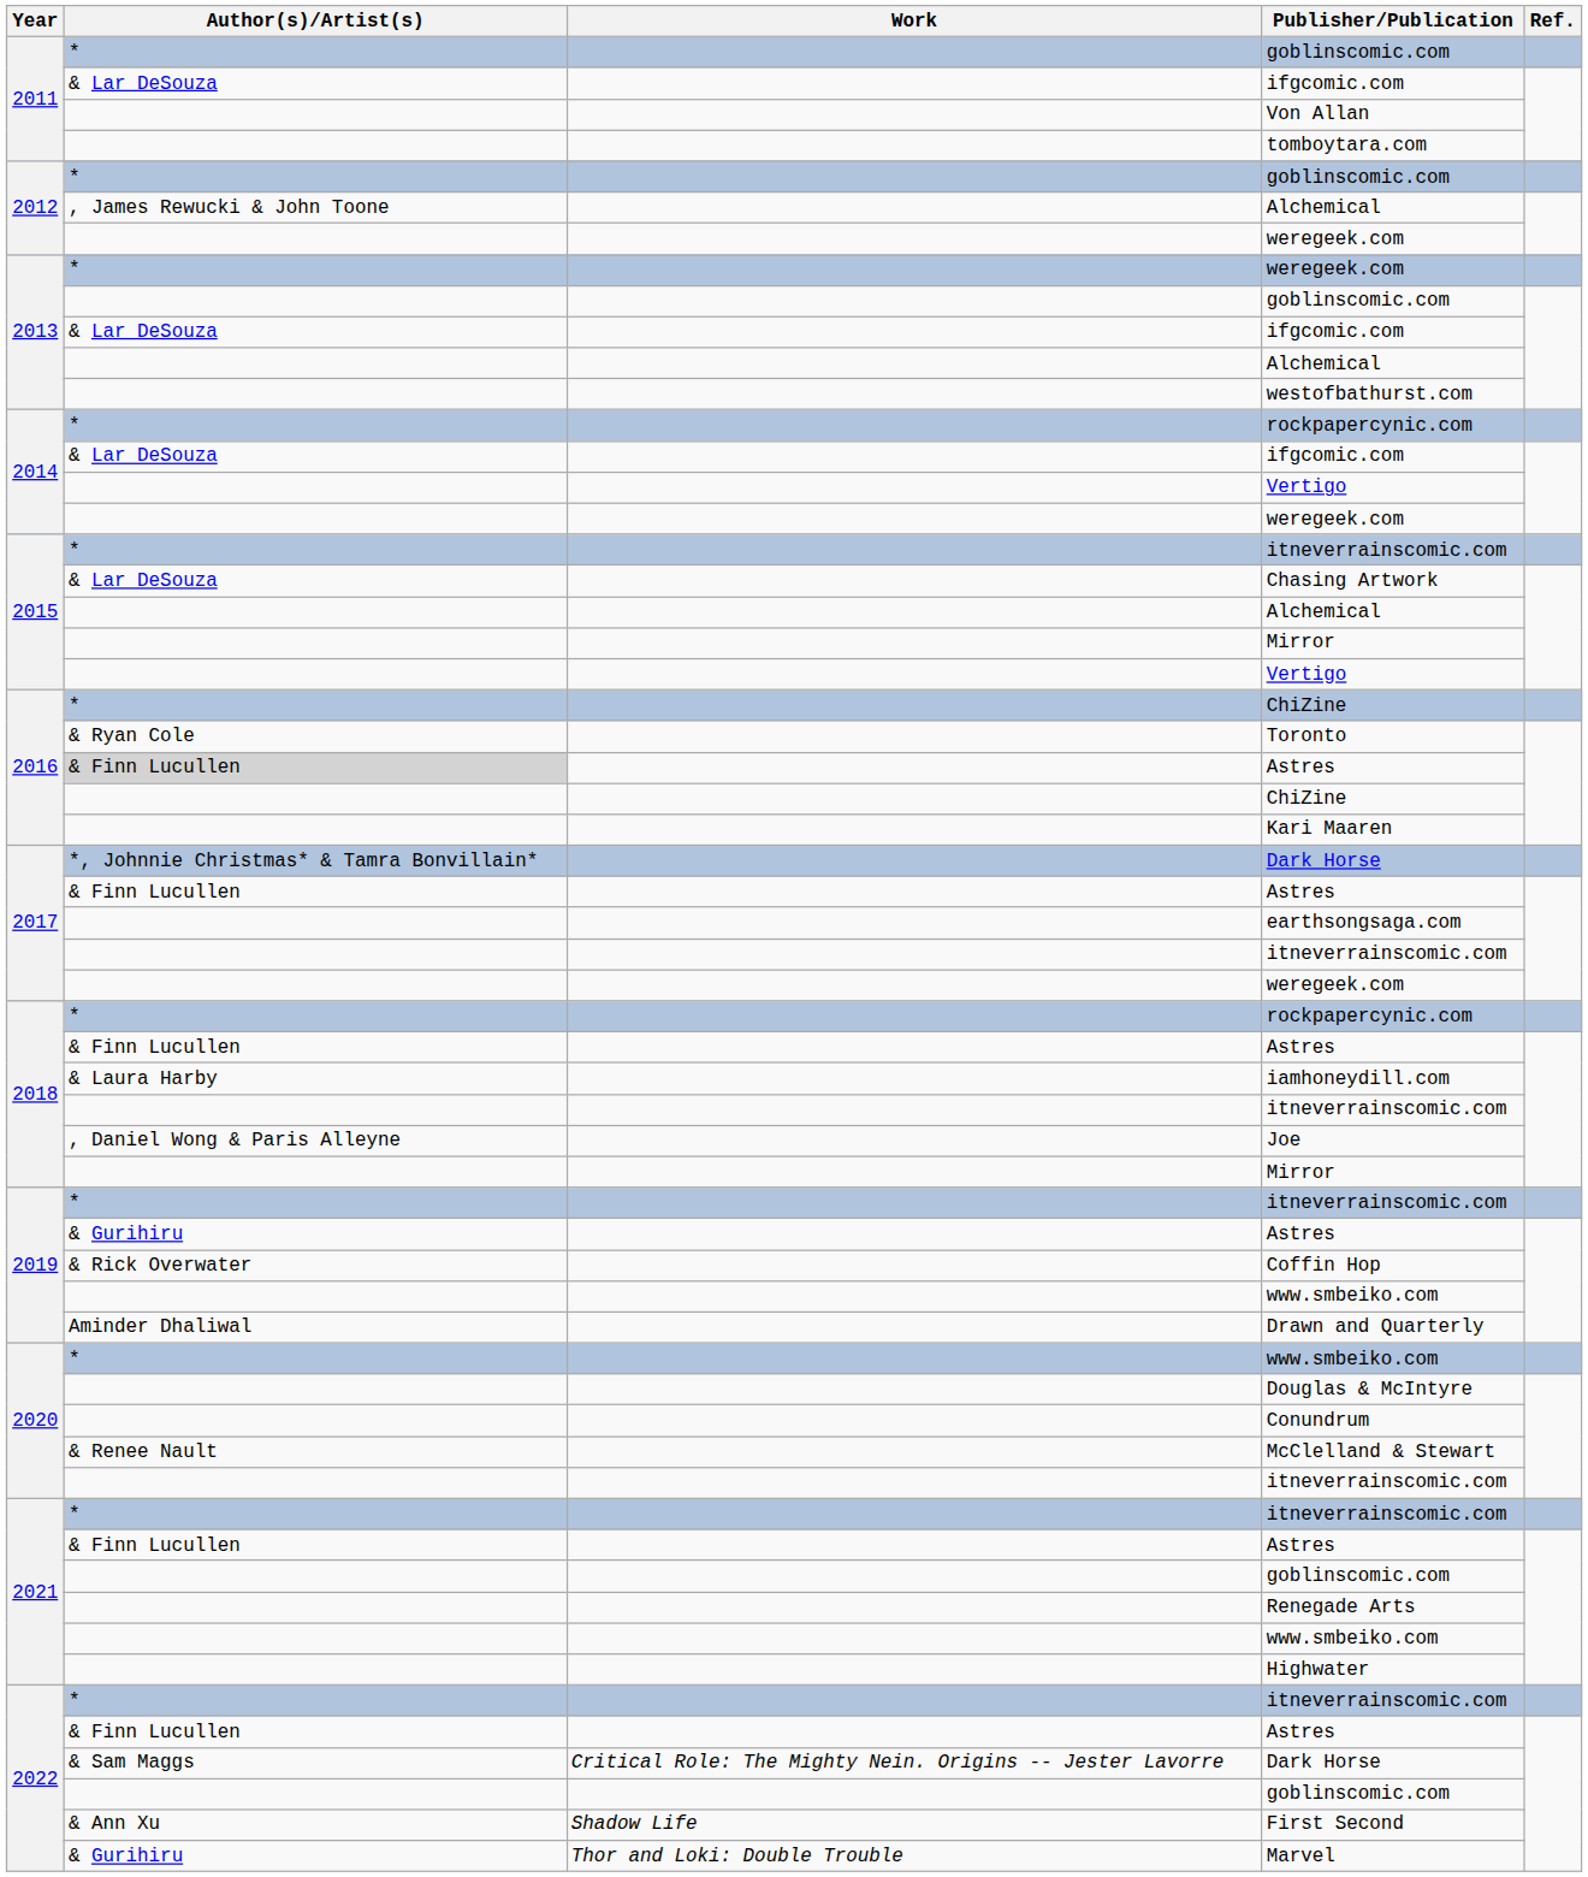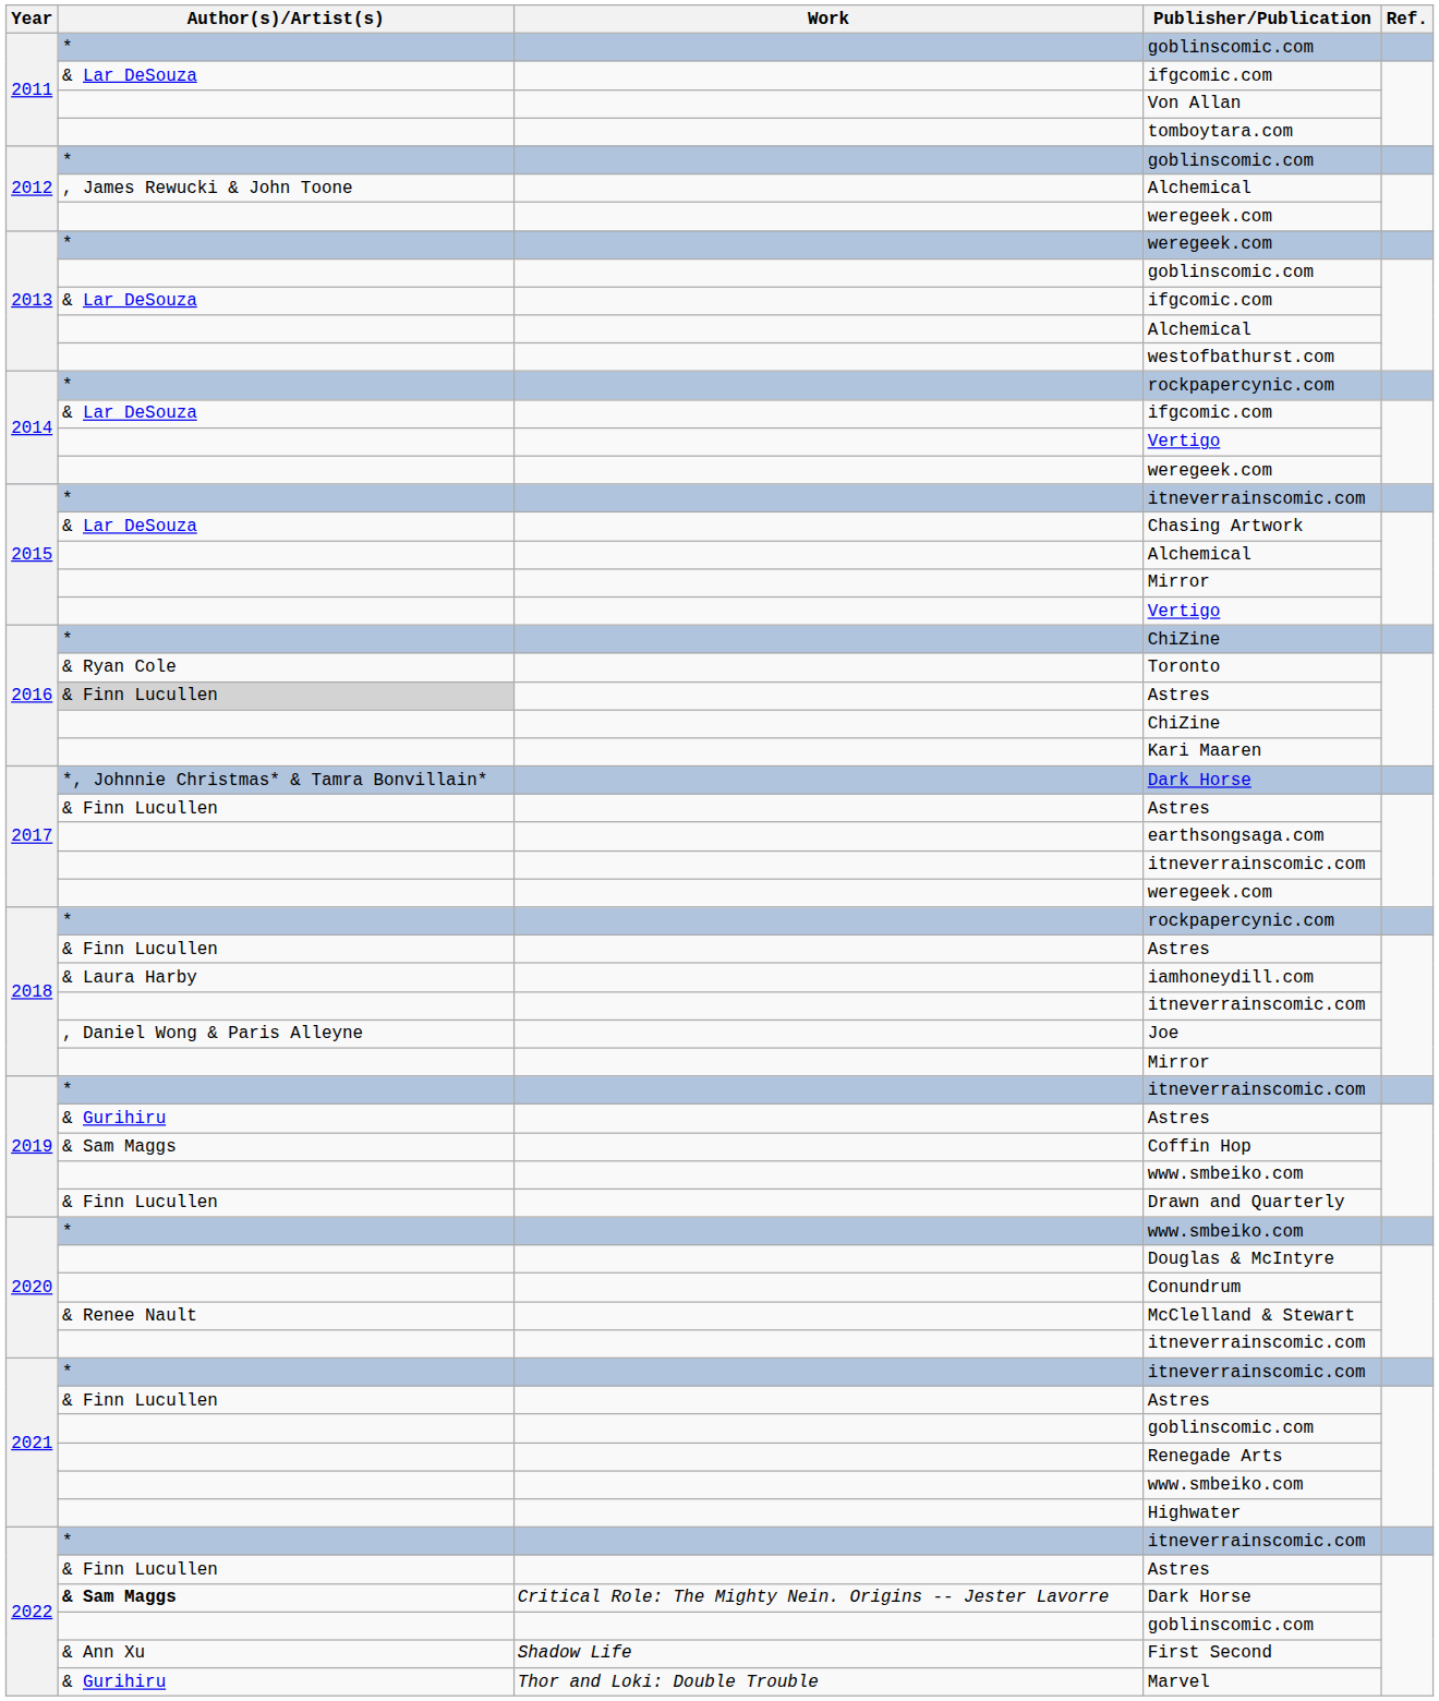 <table class="sortable wikitable" width="85%" cellpadding="5" style="margin: 1em auto 1em auto">
 <tr>
 <th scope="col">Year</th>
 <th scope="col">Author(s)/Artist(s)</th>
 <th scope="col">Work</th>
 <th scope="col">Publisher/Publication</th>
 <th class="unsortable">Ref.</th>
 </tr>
 <tr style="background:#B0C4DE;">
 <th rowspan="4" scope="row" align="center" style="font-weight:normal;"><a href='#'>2011</a></th>
 <td>*</td>
 <td></td>
 <td>goblinscomic.com</td>
 <td align="center"></td>
 </tr>
 <tr>
 <td> & <a href='#'>Lar DeSouza</a></td>
 <td></td>
 <td>ifgcomic.com</td>
 <td rowspan="3" align="center"></td>
 </tr>
 <tr>
 <td></td>
 <td></td>
 <td>Von Allan</td>
 </tr>
 <tr>
 <td></td>
 <td></td>
 <td>tomboytara.com</td>
 </tr>
 <tr style="background:#B0C4DE;">
 <th rowspan="3" scope="row" align="center" style="font-weight:normal;"><a href='#'>2012</a></th>
 <td>*</td>
 <td></td>
 <td>goblinscomic.com</td>
 <td align="center"></td>
 </tr>
 <tr>
 <td>, James Rewucki & John Toone</td>
 <td></td>
 <td>Alchemical</td>
 <td rowspan="2" align="center"></td>
 </tr>
 <tr>
 <td></td>
 <td></td>
 <td>weregeek.com</td>
 </tr>
 <tr style="background:#B0C4DE;">
 <th rowspan="5" scope="row" align="center" style="font-weight:normal;"><a href='#'>2013</a></th>
 <td>*</td>
 <td></td>
 <td>weregeek.com</td>
 <td align="center"></td>
 </tr>
 <tr>
 <td></td>
 <td></td>
 <td>goblinscomic.com</td>
 <td rowspan="4" align="center"></td>
 </tr>
 <tr>
 <td> & <a href='#'>Lar DeSouza</a></td>
 <td></td>
 <td>ifgcomic.com</td>
 </tr>
 <tr>
 <td></td>
 <td></td>
 <td>Alchemical</td>
 </tr>
 <tr>
 <td></td>
 <td></td>
 <td>westofbathurst.com</td>
 </tr>
 <tr style="background:#B0C4DE;">
 <th rowspan="4" scope="row" align="center" style="font-weight:normal;"><a href='#'>2014</a></th>
 <td>*</td>
 <td></td>
 <td>rockpapercynic.com</td>
 <td align="center"></td>
 </tr>
 <tr>
 <td> & <a href='#'>Lar DeSouza</a></td>
 <td></td>
 <td>ifgcomic.com</td>
 <td rowspan="3" align="center"></td>
 </tr>
 <tr>
 <td></td>
 <td></td>
 <td><a href='#'>Vertigo</a></td>
 </tr>
 <tr>
 <td></td>
 <td></td>
 <td>weregeek.com</td>
 </tr>
 <tr style="background:#B0C4DE;">
 <th rowspan="5" scope="row" align="center" style="font-weight:normal;"><a href='#'>2015</a></th>
 <td>*</td>
 <td></td>
 <td>itneverrainscomic.com</td>
 <td align="center"></td>
 </tr>
 <tr>
 <td> & <a href='#'>Lar DeSouza</a></td>
 <td></td>
 <td>Chasing Artwork</td>
 <td rowspan="4" align="center"></td>
 </tr>
 <tr>
 <td></td>
 <td></td>
 <td>Alchemical</td>
 </tr>
 <tr>
 <td></td>
 <td></td>
 <td>Mirror</td>
 </tr>
 <tr>
 <td></td>
 <td></td>
 <td><a href='#'>Vertigo</a></td>
 </tr>
 <tr style="background:#B0C4DE;">
 <th rowspan="5" scope="row" align="center" style="font-weight:normal;"><a href='#'>2016</a></th>
 <td>*</td>
 <td></td>
 <td>ChiZine</td>
 <td align="center"></td>
 </tr>
 <tr>
 <td> & Ryan Cole</td>
 <td></td>
 <td>Toronto</td>
 <td rowspan="4" align="center"></td>
 </tr>
 <tr>
 <td style="background: lightgrey;"> & Finn Lucullen</td>
 <td></td>
 <td>Astres</td>
 </tr>
 <tr>
 <td></td>
 <td></td>
 <td>ChiZine</td>
 </tr>
 <tr>
 <td></td>
 <td></td>
 <td>Kari Maaren</td>
 </tr>
 <tr style="background:#B0C4DE;">
 <th rowspan="5" scope="row" align="center" style="font-weight:normal;"><a href='#'>2017</a></th>
 <td>*, Johnnie Christmas* & Tamra Bonvillain*</td>
 <td></td>
 <td><a href='#'>Dark Horse</a></td>
 <td align="center"></td>
 </tr>
 <tr>
 <td> & Finn Lucullen</td>
 <td></td>
 <td>Astres</td>
 <td rowspan="4" align="center"></td>
 </tr>
 <tr>
 <td></td>
 <td></td>
 <td>earthsongsaga.com</td>
 </tr>
 <tr>
 <td></td>
 <td></td>
 <td>itneverrainscomic.com</td>
 </tr>
 <tr>
 <td></td>
 <td></td>
 <td>weregeek.com</td>
 </tr>
 <tr style="background:#B0C4DE;">
 <th rowspan="6" scope="row" align="center" style="font-weight:normal;"><a href='#'>2018</a></th>
 <td>*</td>
 <td></td>
 <td>rockpapercynic.com</td>
 <td align="center"></td>
 </tr>
 <tr>
 <td> & Finn Lucullen</td>
 <td></td>
 <td>Astres</td>
 <td rowspan="5" align="center"></td>
 </tr>
 <tr>
 <td> & Laura Harby</td>
 <td></td>
 <td>iamhoneydill.com</td>
 </tr>
 <tr>
 <td></td>
 <td></td>
 <td>itneverrainscomic.com</td>
 </tr>
 <tr>
 <td>, Daniel Wong & Paris Alleyne</td>
 <td></td>
 <td>Joe</td>
 </tr>
 <tr>
 <td></td>
 <td></td>
 <td>Mirror</td>
 </tr>
 <tr style="background:#B0C4DE;">
 <th rowspan="5" style="font-weight:normal;"><a href='#'>2019</a></th>
 <td>*</td>
 <td></td>
 <td>itneverrainscomic.com</td>
 <td align="center"></td>
 </tr>
 <tr>
 <td> & <a href='#'>Gurihiru</a></td>
 <td></td>
 <td>Astres</td>
 <td rowspan="4" align="center"></td>
 </tr>
 <tr>
-<td> & Rick Overwater</td>
+<td> & Sam Maggs</td>
 <td></td>
 <td>Coffin Hop</td>
 </tr>
 <tr>
 <td></td>
 <td></td>
 <td>www.smbeiko.com</td>
 </tr>
 <tr>
-<td>Aminder Dhaliwal</td>
+<td> & Finn Lucullen</td>
 <td></td>
 <td>Drawn and Quarterly</td>
 </tr>
 <tr style="background:#B0C4DE;">
 <th rowspan="5" style="font-weight:normal;"><a href='#'>2020</a></th>
 <td>*</td>
 <td></td>
 <td>www.smbeiko.com</td>
 <td align="center"></td>
 </tr>
 <tr>
 <td></td>
 <td></td>
 <td>Douglas & McIntyre</td>
 <td rowspan="4" align="center"></td>
 </tr>
 <tr>
 <td></td>
 <td></td>
 <td>Conundrum</td>
 </tr>
 <tr>
 <td> & Renee Nault</td>
 <td></td>
 <td>McClelland & Stewart</td>
 </tr>
 <tr>
 <td></td>
 <td></td>
 <td>itneverrainscomic.com</td>
 </tr>
 <tr style="background:#B0C4DE;">
 <th rowspan="6" style="font-weight:normal;"><a href='#'>2021</a></th>
 <td>*</td>
 <td></td>
 <td>itneverrainscomic.com</td>
 <td align="center"></td>
 </tr>
 <tr>
 <td> & Finn Lucullen</td>
 <td></td>
 <td>Astres</td>
 <td rowspan="5" align="center"></td>
 </tr>
 <tr>
 <td></td>
 <td></td>
 <td>goblinscomic.com</td>
 </tr>
 <tr>
 <td></td>
 <td></td>
 <td>Renegade Arts</td>
 </tr>
 <tr>
 <td></td>
 <td></td>
 <td>www.smbeiko.com</td>
 </tr>
 <tr>
 <td></td>
 <td></td>
 <td>Highwater</td>
 </tr>
 <tr style="background:#B0C4DE;">
 <th rowspan="6" style="font-weight:normal;"><a href='#'>2022</a></th>
 <td>*</td>
 <td></td>
 <td>itneverrainscomic.com</td>
 <td></td>
 </tr>
 <tr>
 <td> & Finn Lucullen</td>
 <td></td>
 <td>Astres</td>
 <td rowspan="5"></td>
 </tr>
 <tr>
-<td> & Sam Maggs</td>
+<td><strong> & Sam Maggs</strong></td>
 <td><em>Critical Role: The Mighty Nein. Origins -- Jester Lavorre</em></td>
 <td>Dark Horse</td>
 </tr>
 <tr>
 <td></td>
 <td></td>
 <td>goblinscomic.com</td>
 </tr>
 <tr>
 <td> & Ann Xu</td>
 <td><em>Shadow Life</em></td>
 <td>First Second</td>
 </tr>
 <tr>
 <td> & <a href='#'>Gurihiru</a></td>
 <td><em>Thor and Loki: Double Trouble</em></td>
 <td>Marvel</td>
 </tr>
 </table>
